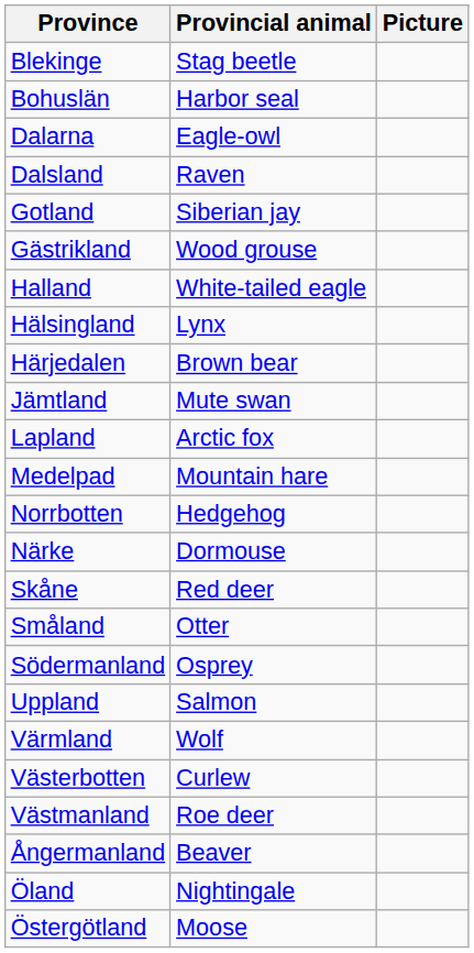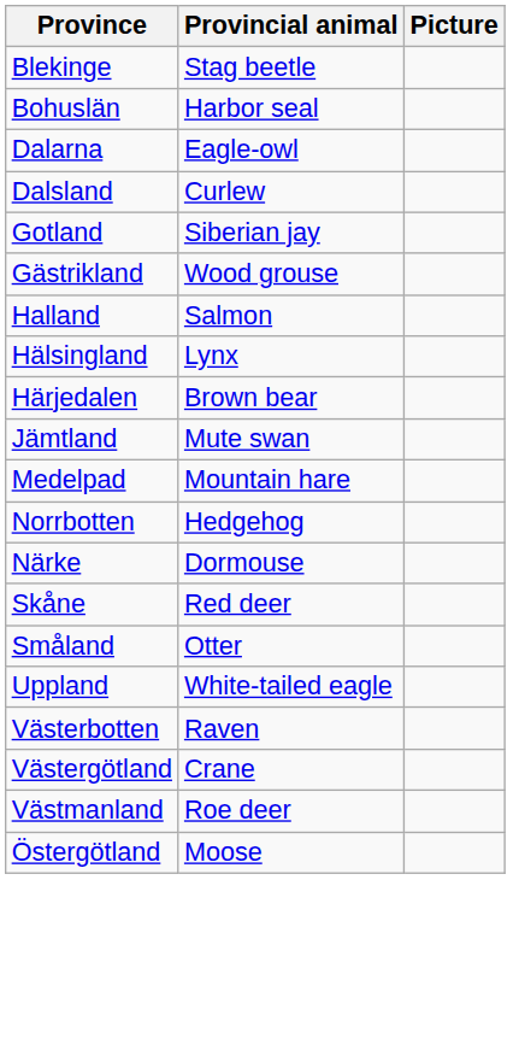 <table class="wikitable sortable">
 <tr>
 <th>Province</th>
 <th>Provincial animal</th>
 <th>Picture</th>
 </tr>
 <tr>
 <td> <a href='#'>Blekinge</a></td>
 <td><a href='#'>Stag beetle</a></td>
 <td></td>
 </tr>
 <tr>
 <td> <a href='#'>Bohuslän</a></td>
 <td><a href='#'>Harbor seal</a></td>
 <td></td>
 </tr>
 <tr>
 <td> <a href='#'>Dalarna</a></td>
 <td><a href='#'>Eagle-owl</a></td>
 <td></td>
 </tr>
 <tr>
 <td> <a href='#'>Dalsland</a></td>
-<td><a href='#'>Raven</a></td>
+<td><a href='#'>Curlew</a></td>
 <td></td>
 </tr>
 <tr>
 <td> <a href='#'>Gotland</a></td>
 <td><a href='#'>Siberian jay</a></td>
 <td></td>
 </tr>
 <tr>
 <td> <a href='#'>Gästrikland</a></td>
 <td><a href='#'>Wood grouse</a></td>
 <td></td>
 </tr>
 <tr>
 <td> <a href='#'>Halland</a></td>
-<td><a href='#'>White-tailed eagle</a></td>
+<td><a href='#'>Salmon</a></td>
 <td></td>
 </tr>
 <tr>
 <td> <a href='#'>Hälsingland</a></td>
 <td><a href='#'>Lynx</a></td>
 <td></td>
 </tr>
 <tr>
 <td> <a href='#'>Härjedalen</a></td>
 <td><a href='#'>Brown bear</a></td>
 <td></td>
 </tr>
 <tr>
 <td> <a href='#'>Jämtland</a></td>
 <td><a href='#'>Mute swan</a></td>
-<td></td>
-</tr>
-<tr>
-<td> <a href='#'>Lapland</a></td>
-<td><a href='#'>Arctic fox</a></td>
 <td></td>
 </tr>
 <tr>
 <td> <a href='#'>Medelpad</a></td>
 <td><a href='#'>Mountain hare</a></td>
 <td></td>
 </tr>
 <tr>
 <td> <a href='#'>Norrbotten</a></td>
 <td><a href='#'>Hedgehog</a></td>
 <td></td>
 </tr>
 <tr>
 <td> <a href='#'>Närke</a></td>
 <td><a href='#'>Dormouse</a></td>
 <td></td>
 </tr>
 <tr>
 <td> <a href='#'>Skåne</a></td>
 <td><a href='#'>Red deer</a></td>
 <td></td>
 </tr>
 <tr>
 <td> <a href='#'>Småland</a></td>
 <td><a href='#'>Otter</a></td>
 <td></td>
 </tr>
 <tr>
-<td> <a href='#'>Södermanland</a></td>
-<td><a href='#'>Osprey</a></td>
-<td></td>
-</tr>
-<tr>
 <td> <a href='#'>Uppland</a></td>
-<td><a href='#'>Salmon</a></td>
-<td></td>
-</tr>
-<tr>
-<td> <a href='#'>Värmland</a></td>
-<td><a href='#'>Wolf</a></td>
+<td><a href='#'>White-tailed eagle</a></td>
 <td></td>
 </tr>
 <tr>
 <td> <a href='#'>Västerbotten</a></td>
-<td><a href='#'>Curlew</a></td>
+<td><a href='#'>Raven</a></td>
+<td></td>
+</tr>
+<tr>
+<td> <a href='#'>Västergötland</a></td>
+<td><a href='#'>Crane</a></td>
 <td></td>
 </tr>
 <tr>
 <td> <a href='#'>Västmanland</a></td>
 <td><a href='#'>Roe deer</a></td>
 <td></td>
 </tr>
 <tr>
-<td> <a href='#'>Ångermanland</a></td>
-<td><a href='#'>Beaver</a></td>
-<td></td>
-</tr>
-<tr>
-<td> <a href='#'>Öland</a></td>
-<td><a href='#'>Nightingale</a></td>
-<td></td>
-</tr>
-<tr>
 <td> <a href='#'>Östergötland</a></td>
 <td><a href='#'>Moose</a></td>
 <td></td>
 </tr>
 </table>
